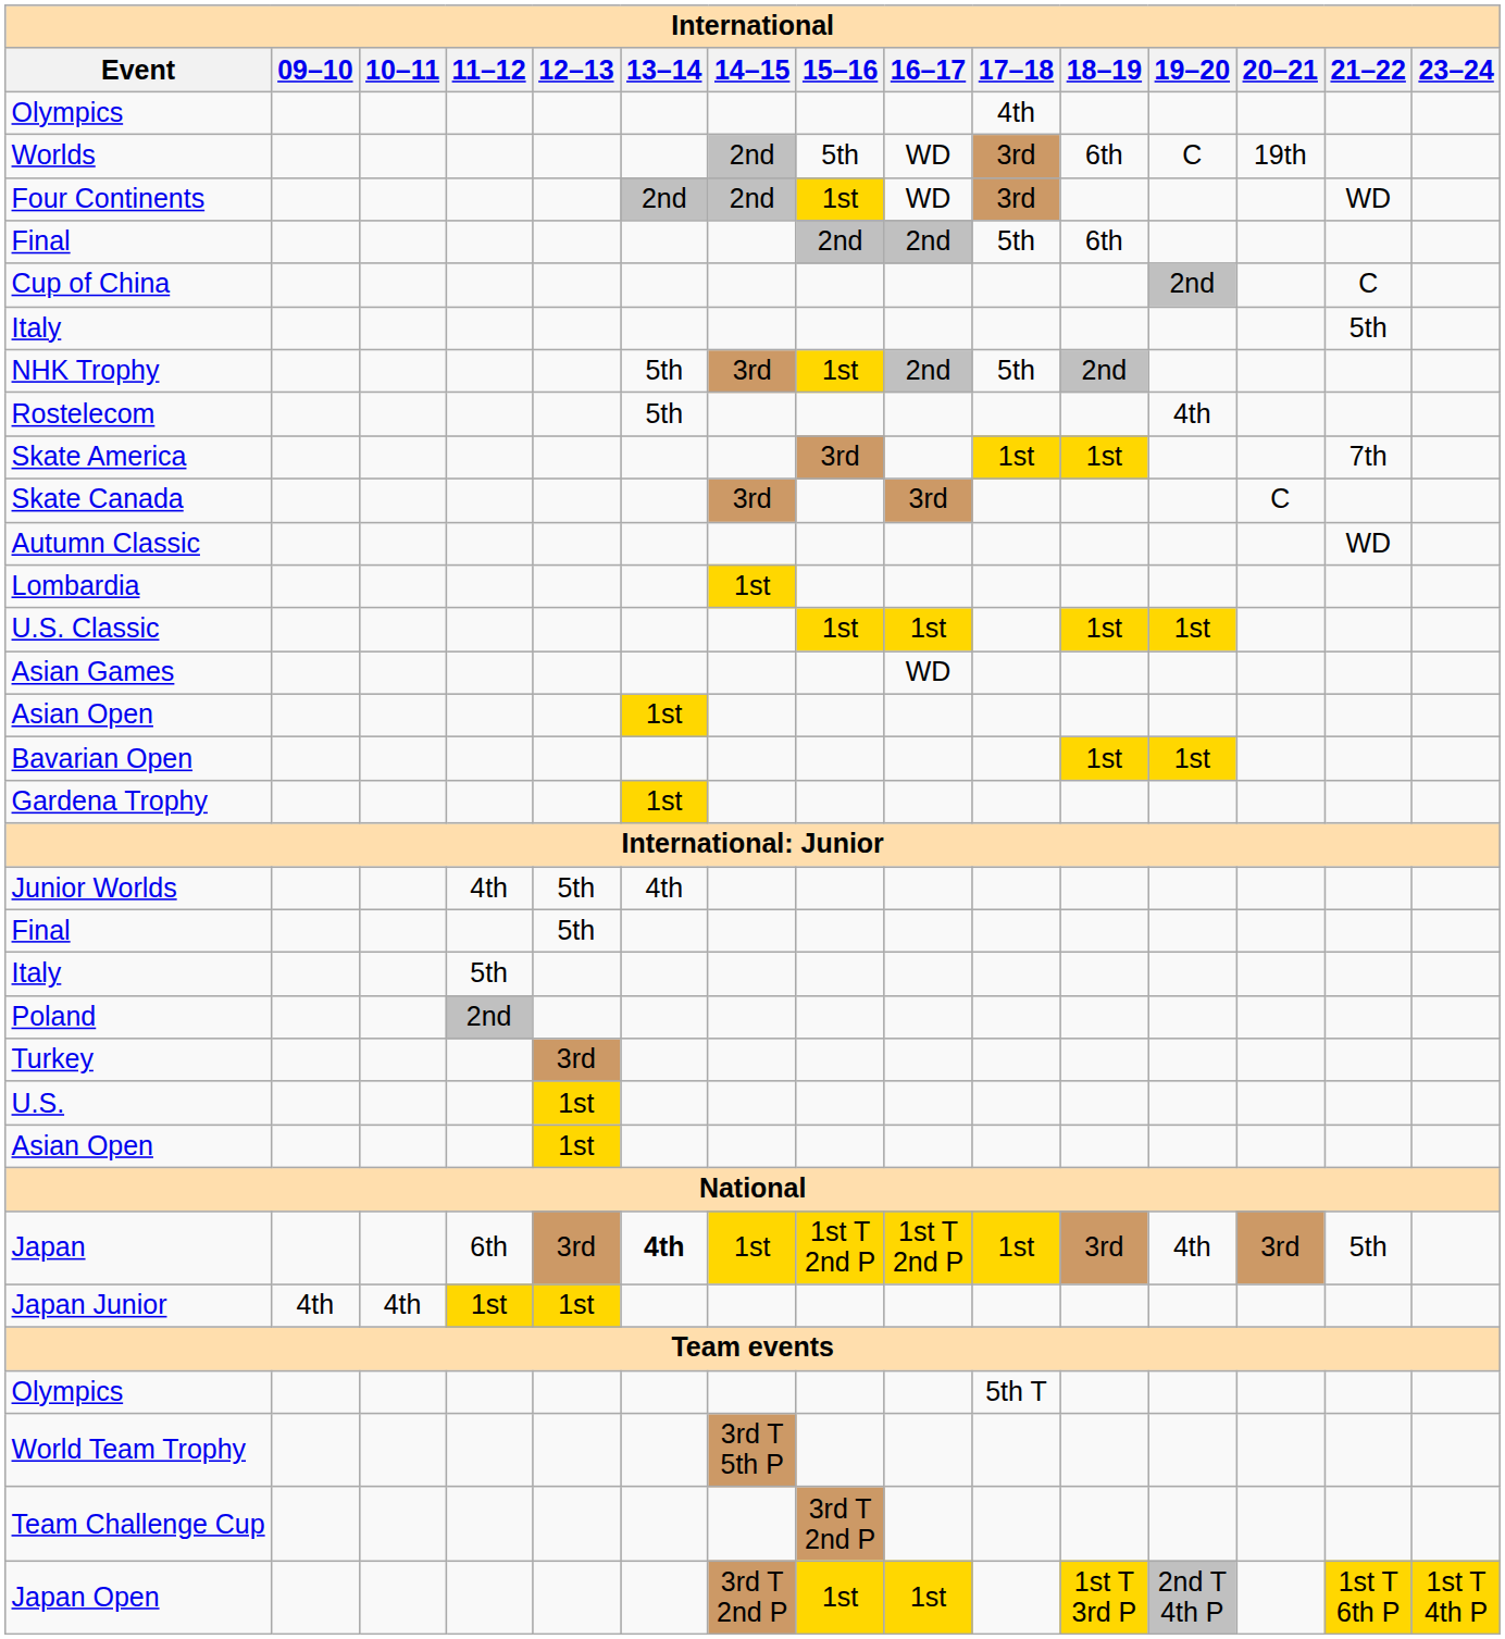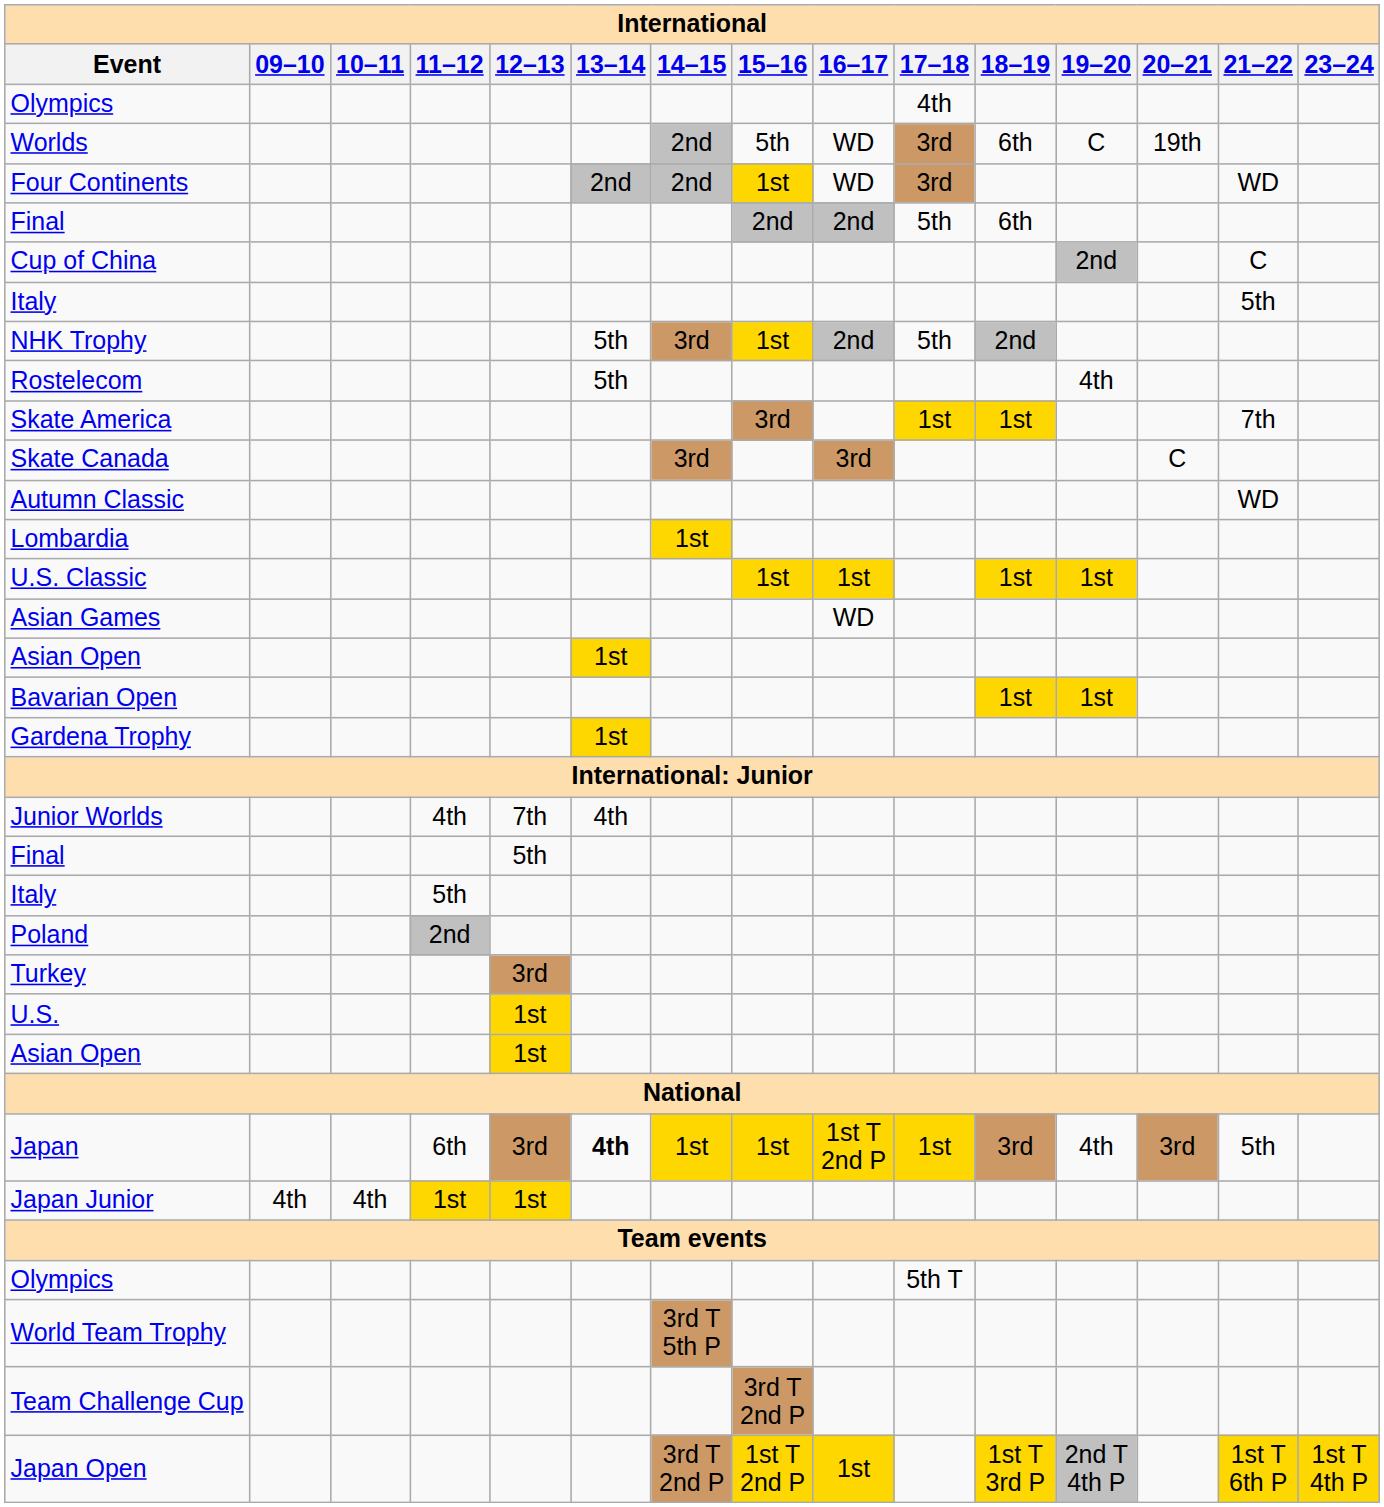 <table class="wikitable" style="text-align:center">
 <tr>
 <th colspan="15" style="background-color: #ffdead; ">International</th>
 </tr>
 <tr>
 <th>Event</th>
 <th><a href='#'>09–10</a></th>
 <th><a href='#'>10–11</a></th>
 <th><a href='#'>11–12</a></th>
 <th><a href='#'>12–13</a></th>
 <th><a href='#'>13–14</a></th>
 <th><a href='#'>14–15</a></th>
 <th><a href='#'>15–16</a></th>
 <th><a href='#'>16–17</a></th>
 <th><a href='#'>17–18</a></th>
 <th><a href='#'>18–19</a></th>
 <th><a href='#'>19–20</a></th>
 <th><a href='#'>20–21</a></th>
 <th><a href='#'>21–22</a></th>
 <th><a href='#'>23–24</a></th>
 </tr>
 <tr>
 <td align=left><a href='#'>Olympics</a></td>
 <td></td>
 <td></td>
 <td></td>
 <td></td>
 <td></td>
 <td></td>
 <td></td>
 <td></td>
 <td>4th</td>
 <td></td>
 <td></td>
 <td></td>
 <td></td>
 <td></td>
 </tr>
 <tr>
 <td align=left><a href='#'>Worlds</a></td>
 <td></td>
 <td></td>
 <td></td>
 <td></td>
 <td></td>
 <td bgcolor=silver>2nd</td>
 <td>5th</td>
 <td>WD</td>
 <td bgcolor=cc9966>3rd</td>
 <td>6th</td>
 <td>C</td>
 <td>19th</td>
 <td></td>
 <td></td>
 </tr>
 <tr>
 <td align=left><a href='#'>Four Continents</a></td>
 <td></td>
 <td></td>
 <td></td>
 <td></td>
 <td bgcolor=silver>2nd</td>
 <td bgcolor=silver>2nd</td>
 <td bgcolor=gold>1st</td>
 <td>WD</td>
 <td bgcolor=cc9966>3rd</td>
 <td></td>
 <td></td>
 <td></td>
 <td>WD</td>
 <td></td>
 </tr>
 <tr>
 <td align=left> <a href='#'>Final</a></td>
 <td></td>
 <td></td>
 <td></td>
 <td></td>
 <td></td>
 <td></td>
 <td bgcolor=silver>2nd</td>
 <td bgcolor=silver>2nd</td>
 <td>5th</td>
 <td>6th</td>
 <td></td>
 <td></td>
 <td></td>
 <td></td>
 </tr>
 <tr>
 <td align=left> <a href='#'>Cup of China</a></td>
 <td></td>
 <td></td>
 <td></td>
 <td></td>
 <td></td>
 <td></td>
 <td></td>
 <td></td>
 <td></td>
 <td></td>
 <td bgcolor=silver>2nd</td>
 <td></td>
 <td>C</td>
 <td></td>
 </tr>
 <tr>
 <td align=left> <a href='#'>Italy</a></td>
 <td></td>
 <td></td>
 <td></td>
 <td></td>
 <td></td>
 <td></td>
 <td></td>
 <td></td>
 <td></td>
 <td></td>
 <td></td>
 <td></td>
 <td>5th</td>
 <td></td>
 </tr>
 <tr>
 <td align=left> <a href='#'>NHK Trophy</a></td>
 <td></td>
 <td></td>
 <td></td>
 <td></td>
 <td>5th</td>
 <td bgcolor=cc9966>3rd</td>
 <td bgcolor=gold>1st</td>
 <td bgcolor=silver>2nd</td>
 <td>5th</td>
 <td bgcolor=silver>2nd</td>
 <td></td>
 <td></td>
 <td></td>
 <td></td>
 </tr>
 <tr>
 <td align=left> <a href='#'>Rostelecom</a></td>
 <td></td>
 <td></td>
 <td></td>
 <td></td>
 <td>5th</td>
 <td></td>
 <td></td>
 <td></td>
 <td></td>
 <td></td>
 <td>4th</td>
 <td></td>
 <td></td>
 <td></td>
 </tr>
 <tr>
 <td align=left> <a href='#'>Skate America</a></td>
 <td></td>
 <td></td>
 <td></td>
 <td></td>
 <td></td>
 <td></td>
 <td bgcolor=cc9966>3rd</td>
 <td></td>
 <td bgcolor=gold>1st</td>
 <td bgcolor=gold>1st</td>
 <td></td>
 <td></td>
 <td>7th</td>
 <td></td>
 </tr>
 <tr>
 <td align=left> <a href='#'>Skate Canada</a></td>
 <td></td>
 <td></td>
 <td></td>
 <td></td>
 <td></td>
 <td bgcolor=cc9966>3rd</td>
 <td></td>
 <td bgcolor=cc9966>3rd</td>
 <td></td>
 <td></td>
 <td></td>
 <td>C</td>
 <td></td>
 <td></td>
 </tr>
 <tr>
 <td align=left> <a href='#'>Autumn Classic</a></td>
 <td></td>
 <td></td>
 <td></td>
 <td></td>
 <td></td>
 <td></td>
 <td></td>
 <td></td>
 <td></td>
 <td></td>
 <td></td>
 <td></td>
 <td>WD</td>
 <td></td>
 </tr>
 <tr>
 <td align=left> <a href='#'>Lombardia</a></td>
 <td></td>
 <td></td>
 <td></td>
 <td></td>
 <td></td>
 <td bgcolor=gold>1st</td>
 <td></td>
 <td></td>
 <td></td>
 <td></td>
 <td></td>
 <td></td>
 <td></td>
 <td></td>
 </tr>
 <tr>
 <td align=left> <a href='#'>U.S. Classic</a></td>
 <td></td>
 <td></td>
 <td></td>
 <td></td>
 <td></td>
 <td></td>
 <td bgcolor=gold>1st</td>
 <td bgcolor=gold>1st</td>
 <td></td>
 <td bgcolor=gold>1st</td>
 <td bgcolor=gold>1st</td>
 <td></td>
 <td></td>
 <td></td>
 </tr>
 <tr>
 <td align=left><a href='#'>Asian Games</a></td>
 <td></td>
 <td></td>
 <td></td>
 <td></td>
 <td></td>
 <td></td>
 <td></td>
 <td>WD</td>
 <td></td>
 <td></td>
 <td></td>
 <td></td>
 <td></td>
 <td></td>
 </tr>
 <tr>
 <td align=left><a href='#'>Asian Open</a></td>
 <td></td>
 <td></td>
 <td></td>
 <td></td>
 <td bgcolor=gold>1st</td>
 <td></td>
 <td></td>
 <td></td>
 <td></td>
 <td></td>
 <td></td>
 <td></td>
 <td></td>
 <td></td>
 </tr>
 <tr>
 <td align=left><a href='#'>Bavarian Open</a></td>
 <td></td>
 <td></td>
 <td></td>
 <td></td>
 <td></td>
 <td></td>
 <td></td>
 <td></td>
 <td></td>
 <td bgcolor=gold>1st</td>
 <td bgcolor=gold>1st</td>
 <td></td>
 <td></td>
 <td></td>
 </tr>
 <tr>
 <td align=left><a href='#'>Gardena Trophy</a></td>
 <td></td>
 <td></td>
 <td></td>
 <td></td>
 <td bgcolor=gold>1st</td>
 <td></td>
 <td></td>
 <td></td>
 <td></td>
 <td></td>
 <td></td>
 <td></td>
 <td></td>
 <td></td>
 </tr>
 <tr>
 <th colspan="15" style="background-color: #ffdead; ">International: Junior</th>
 </tr>
 <tr>
 <td align=left><a href='#'>Junior Worlds</a></td>
 <td></td>
 <td></td>
 <td>4th</td>
-<td>5th</td>
+<td>7th</td>
 <td>4th</td>
 <td></td>
 <td></td>
 <td></td>
 <td></td>
 <td></td>
 <td></td>
 <td></td>
 <td></td>
 <td></td>
 </tr>
 <tr>
 <td align=left> <a href='#'>Final</a></td>
 <td></td>
 <td></td>
 <td></td>
 <td>5th</td>
 <td></td>
 <td></td>
 <td></td>
 <td></td>
 <td></td>
 <td></td>
 <td></td>
 <td></td>
 <td></td>
 <td></td>
 </tr>
 <tr>
 <td align=left> <a href='#'>Italy</a></td>
 <td></td>
 <td></td>
 <td>5th</td>
 <td></td>
 <td></td>
 <td></td>
 <td></td>
 <td></td>
 <td></td>
 <td></td>
 <td></td>
 <td></td>
 <td></td>
 <td></td>
 </tr>
 <tr>
 <td align=left> <a href='#'>Poland</a></td>
 <td></td>
 <td></td>
 <td bgcolor="silver">2nd</td>
 <td></td>
 <td></td>
 <td></td>
 <td></td>
 <td></td>
 <td></td>
 <td></td>
 <td></td>
 <td></td>
 <td></td>
 <td></td>
 </tr>
 <tr>
 <td align=left> <a href='#'>Turkey</a></td>
 <td></td>
 <td></td>
 <td></td>
 <td bgcolor=cc9966>3rd</td>
 <td></td>
 <td></td>
 <td></td>
 <td></td>
 <td></td>
 <td></td>
 <td></td>
 <td></td>
 <td></td>
 <td></td>
 </tr>
 <tr>
 <td align=left> <a href='#'>U.S.</a></td>
 <td></td>
 <td></td>
 <td></td>
 <td bgcolor=gold>1st</td>
 <td></td>
 <td></td>
 <td></td>
 <td></td>
 <td></td>
 <td></td>
 <td></td>
 <td></td>
 <td></td>
 <td></td>
 </tr>
 <tr>
 <td align=left><a href='#'>Asian Open</a></td>
 <td></td>
 <td></td>
 <td></td>
 <td bgcolor=gold>1st</td>
 <td></td>
 <td></td>
 <td></td>
 <td></td>
 <td></td>
 <td></td>
 <td></td>
 <td></td>
 <td></td>
 <td></td>
 </tr>
 <tr>
 <th colspan="15" style="background-color: #ffdead; ">National</th>
 </tr>
 <tr>
 <td align="left"><a href='#'>Japan</a></td>
 <td></td>
 <td></td>
 <td>6th</td>
 <td bgcolor="cc9966">3rd</td>
 <td><strong>4th</strong></td>
 <td bgcolor="gold">1st</td>
-<td bgcolor="gold">1st T <br>2nd P</td>
+<td bgcolor="gold">1st</td>
 <td bgcolor="gold">1st T <br>2nd P</td>
 <td bgcolor="gold">1st</td>
 <td bgcolor="cc9966">3rd</td>
 <td>4th</td>
 <td bgcolor="cc9966">3rd</td>
 <td>5th</td>
 <td></td>
 </tr>
 <tr>
 <td align="left"><a href='#'>Japan Junior</a></td>
 <td>4th</td>
 <td>4th</td>
 <td bgcolor="gold">1st</td>
 <td bgcolor="gold">1st</td>
 <td></td>
 <td></td>
 <td></td>
 <td></td>
 <td></td>
 <td></td>
 <td></td>
 <td></td>
 <td></td>
 <td></td>
 </tr>
 <tr>
 <th colspan="15" style="background-color: #ffdead; ">Team events</th>
 </tr>
 <tr>
 <td align="left"><a href='#'>Olympics</a></td>
 <td></td>
 <td></td>
 <td></td>
 <td></td>
 <td></td>
 <td></td>
 <td></td>
 <td></td>
 <td>5th T</td>
 <td></td>
 <td></td>
 <td></td>
 <td></td>
 <td></td>
 </tr>
 <tr>
 <td align="left"><a href='#'>World Team Trophy</a></td>
 <td></td>
 <td></td>
 <td></td>
 <td></td>
 <td></td>
 <td bgcolor="cc9966">3rd T <br>5th P</td>
 <td></td>
 <td></td>
 <td></td>
 <td></td>
 <td></td>
 <td></td>
 <td></td>
 <td></td>
 </tr>
 <tr>
 <td align="left"><a href='#'>Team Challenge Cup</a></td>
 <td></td>
 <td></td>
 <td></td>
 <td></td>
 <td></td>
 <td></td>
 <td bgcolor="cc9966">3rd T <br>2nd P</td>
 <td></td>
 <td></td>
 <td></td>
 <td></td>
 <td></td>
 <td></td>
 <td></td>
 </tr>
 <tr>
 <td align="left"><a href='#'>Japan Open</a></td>
 <td></td>
 <td></td>
 <td></td>
 <td></td>
 <td></td>
 <td bgcolor="cc9966">3rd T <br>2nd P</td>
-<td bgcolor="gold">1st</td>
+<td bgcolor="gold">1st T <br>2nd P</td>
 <td bgcolor="gold">1st</td>
 <td></td>
 <td bgcolor="gold">1st T <br>3rd P</td>
 <td bgcolor="silver">2nd T<br>4th P</td>
 <td></td>
 <td bgcolor="gold">1st T<br>6th P</td>
 <td bgcolor="gold">1st T<br>4th P</td>
 </tr>
 </table>
